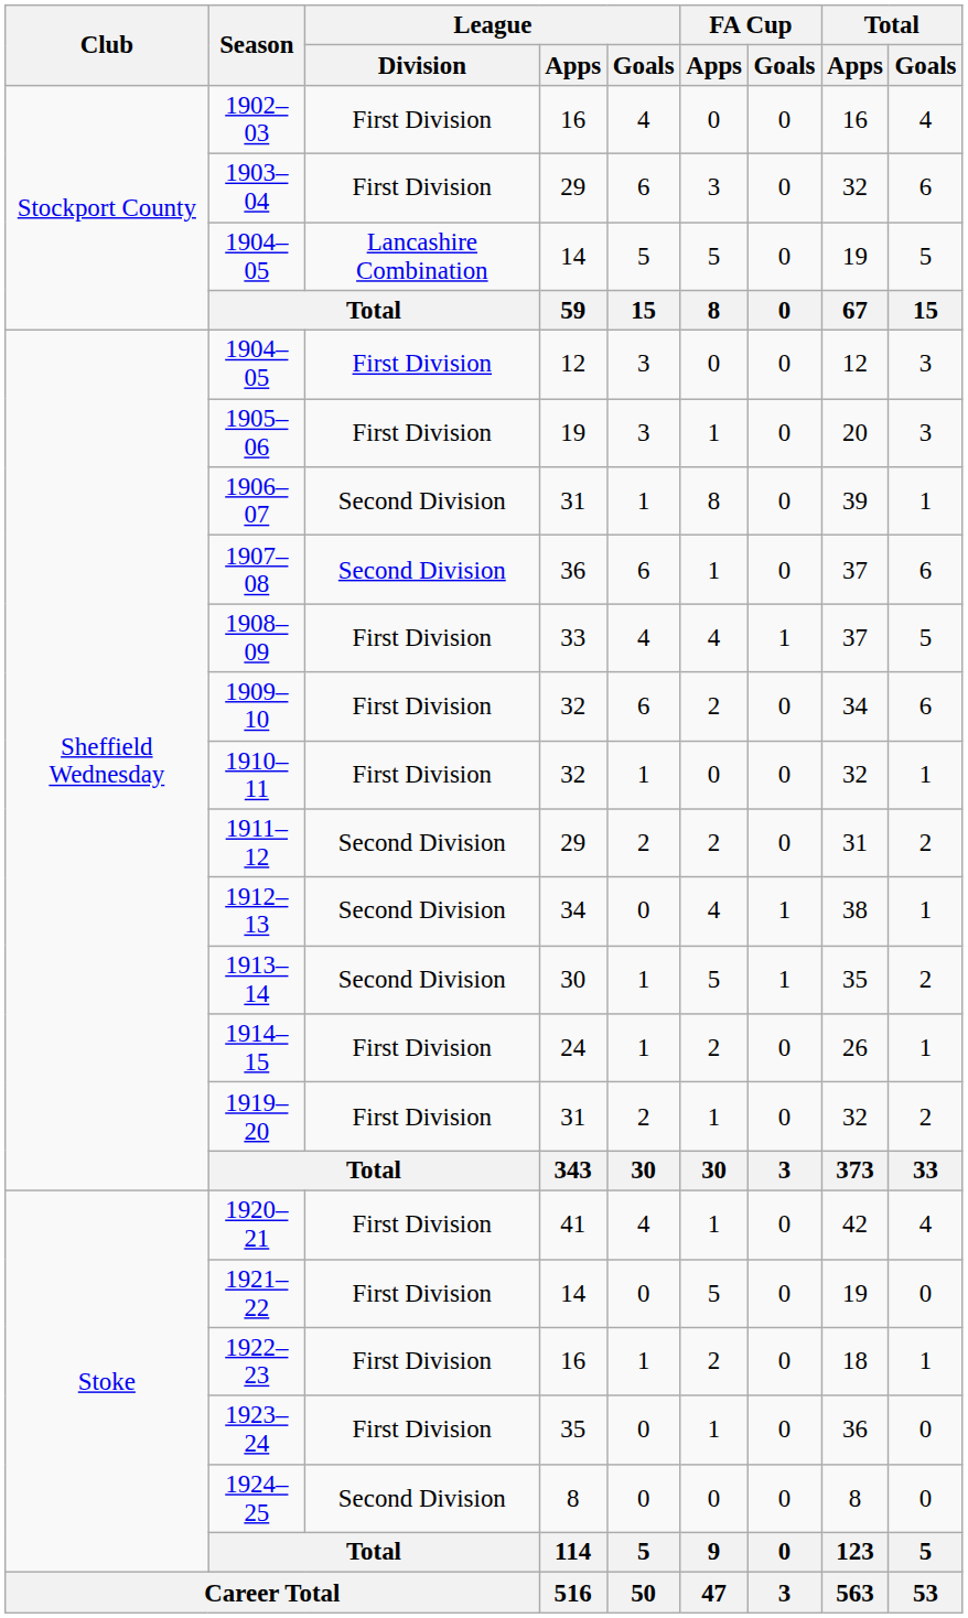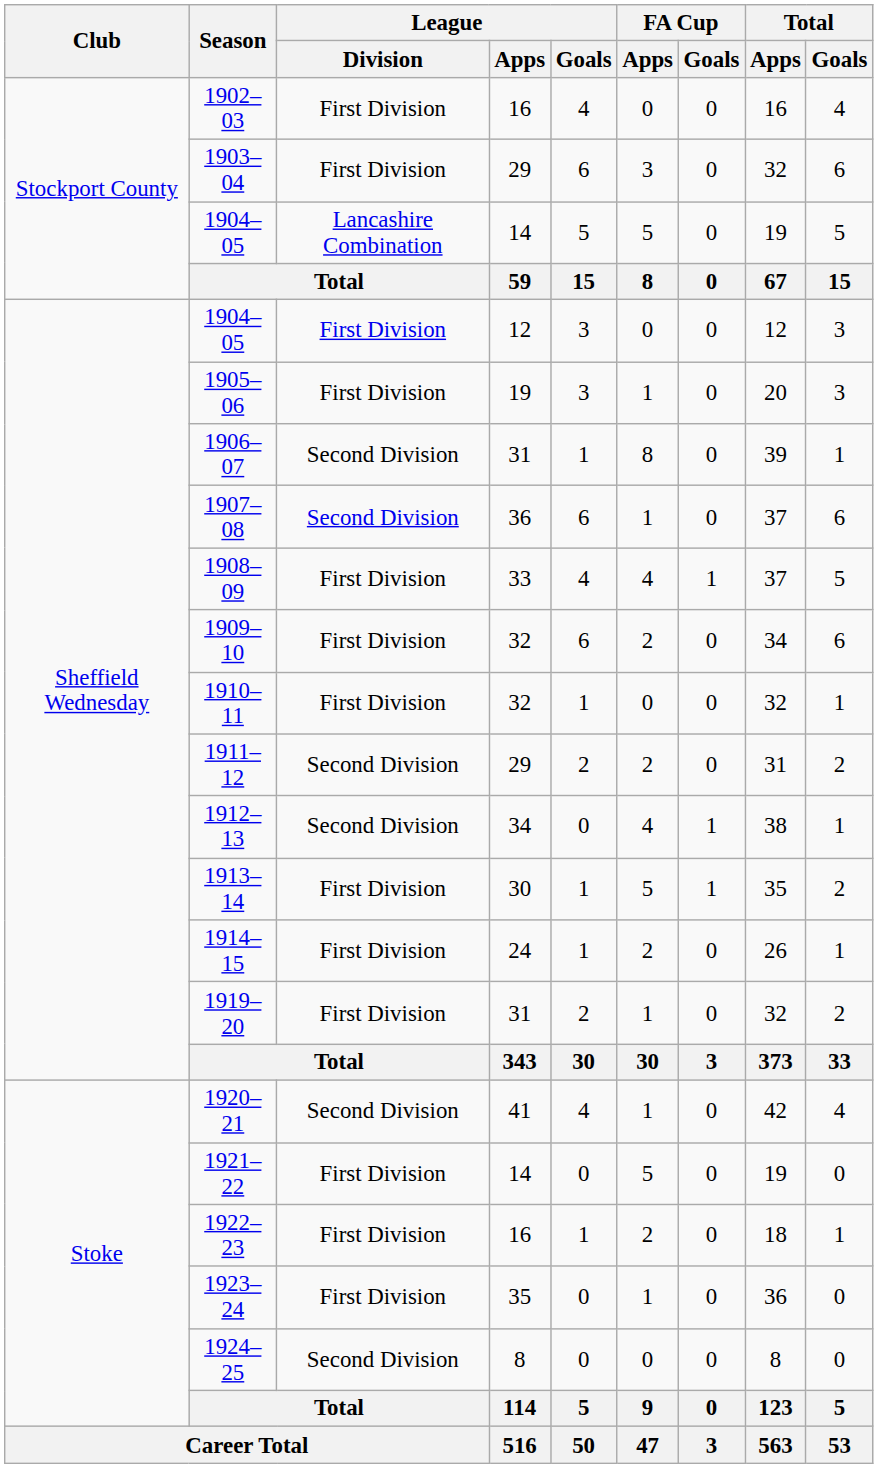 <table class="wikitable" style="text-align: center;">
 <tr>
 <th rowspan="2">Club</th>
 <th rowspan="2">Season</th>
 <th colspan="3">League</th>
 <th colspan="2">FA Cup</th>
 <th colspan="2">Total</th>
 </tr>
 <tr>
 <th>Division</th>
 <th>Apps</th>
 <th>Goals</th>
 <th>Apps</th>
 <th>Goals</th>
 <th>Apps</th>
 <th>Goals</th>
 </tr>
 <tr>
 <td rowspan="4"><a href='#'>Stockport County</a></td>
 <td><a href='#'>1902–03</a></td>
 <td>First Division</td>
 <td>16</td>
 <td>4</td>
 <td>0</td>
 <td>0</td>
 <td>16</td>
 <td>4</td>
 </tr>
 <tr>
 <td><a href='#'>1903–04</a></td>
 <td>First Division</td>
 <td>29</td>
 <td>6</td>
 <td>3</td>
 <td>0</td>
 <td>32</td>
 <td>6</td>
 </tr>
 <tr>
 <td><a href='#'>1904–05</a></td>
 <td><a href='#'>Lancashire Combination</a></td>
 <td>14</td>
 <td>5</td>
 <td>5</td>
 <td>0</td>
 <td>19</td>
 <td>5</td>
 </tr>
 <tr>
 <th colspan=2>Total</th>
 <th>59</th>
 <th>15</th>
 <th>8</th>
 <th>0</th>
 <th>67</th>
 <th>15</th>
 </tr>
 <tr>
 <td rowspan="13"><a href='#'>Sheffield Wednesday</a></td>
 <td><a href='#'>1904–05</a></td>
 <td><a href='#'>First Division</a></td>
 <td>12</td>
 <td>3</td>
 <td>0</td>
 <td>0</td>
 <td>12</td>
 <td>3</td>
 </tr>
 <tr>
 <td><a href='#'>1905–06</a></td>
 <td>First Division</td>
 <td>19</td>
 <td>3</td>
 <td>1</td>
 <td>0</td>
 <td>20</td>
 <td>3</td>
 </tr>
 <tr>
 <td><a href='#'>1906–07</a></td>
 <td>Second Division</td>
 <td>31</td>
 <td>1</td>
 <td>8</td>
 <td>0</td>
 <td>39</td>
 <td>1</td>
 </tr>
 <tr>
 <td><a href='#'>1907–08</a></td>
 <td><a href='#'>Second Division</a></td>
 <td>36</td>
 <td>6</td>
 <td>1</td>
 <td>0</td>
 <td>37</td>
 <td>6</td>
 </tr>
 <tr>
 <td><a href='#'>1908–09</a></td>
 <td>First Division</td>
 <td>33</td>
 <td>4</td>
 <td>4</td>
 <td>1</td>
 <td>37</td>
 <td>5</td>
 </tr>
 <tr>
 <td><a href='#'>1909–10</a></td>
 <td>First Division</td>
 <td>32</td>
 <td>6</td>
 <td>2</td>
 <td>0</td>
 <td>34</td>
 <td>6</td>
 </tr>
 <tr>
 <td><a href='#'>1910–11</a></td>
 <td>First Division</td>
 <td>32</td>
 <td>1</td>
 <td>0</td>
 <td>0</td>
 <td>32</td>
 <td>1</td>
 </tr>
 <tr>
 <td><a href='#'>1911–12</a></td>
 <td>Second Division</td>
 <td>29</td>
 <td>2</td>
 <td>2</td>
 <td>0</td>
 <td>31</td>
 <td>2</td>
 </tr>
 <tr>
 <td><a href='#'>1912–13</a></td>
 <td>Second Division</td>
 <td>34</td>
 <td>0</td>
 <td>4</td>
 <td>1</td>
 <td>38</td>
 <td>1</td>
 </tr>
 <tr>
 <td><a href='#'>1913–14</a></td>
-<td>Second Division</td>
+<td>First Division</td>
 <td>30</td>
 <td>1</td>
 <td>5</td>
 <td>1</td>
 <td>35</td>
 <td>2</td>
 </tr>
 <tr>
 <td><a href='#'>1914–15</a></td>
 <td>First Division</td>
 <td>24</td>
 <td>1</td>
 <td>2</td>
 <td>0</td>
 <td>26</td>
 <td>1</td>
 </tr>
 <tr>
 <td><a href='#'>1919–20</a></td>
 <td>First Division</td>
 <td>31</td>
 <td>2</td>
 <td>1</td>
 <td>0</td>
 <td>32</td>
 <td>2</td>
 </tr>
 <tr>
 <th colspan=2>Total</th>
 <th>343</th>
 <th>30</th>
 <th>30</th>
 <th>3</th>
 <th>373</th>
 <th>33</th>
 </tr>
 <tr>
 <td rowspan="6"><a href='#'>Stoke</a></td>
 <td><a href='#'>1920–21</a></td>
-<td>First Division</td>
+<td>Second Division</td>
 <td>41</td>
 <td>4</td>
 <td>1</td>
 <td>0</td>
 <td>42</td>
 <td>4</td>
 </tr>
 <tr>
 <td><a href='#'>1921–22</a></td>
 <td>First Division</td>
 <td>14</td>
 <td>0</td>
 <td>5</td>
 <td>0</td>
 <td>19</td>
 <td>0</td>
 </tr>
 <tr>
 <td><a href='#'>1922–23</a></td>
 <td>First Division</td>
 <td>16</td>
 <td>1</td>
 <td>2</td>
 <td>0</td>
 <td>18</td>
 <td>1</td>
 </tr>
 <tr>
 <td><a href='#'>1923–24</a></td>
 <td>First Division</td>
 <td>35</td>
 <td>0</td>
 <td>1</td>
 <td>0</td>
 <td>36</td>
 <td>0</td>
 </tr>
 <tr>
 <td><a href='#'>1924–25</a></td>
 <td>Second Division</td>
 <td>8</td>
 <td>0</td>
 <td>0</td>
 <td>0</td>
 <td>8</td>
 <td>0</td>
 </tr>
 <tr>
 <th colspan=2>Total</th>
 <th>114</th>
 <th>5</th>
 <th>9</th>
 <th>0</th>
 <th>123</th>
 <th>5</th>
 </tr>
 <tr>
 <th colspan="3">Career Total</th>
 <th>516</th>
 <th>50</th>
 <th>47</th>
 <th>3</th>
 <th>563</th>
 <th>53</th>
 </tr>
 </table>
